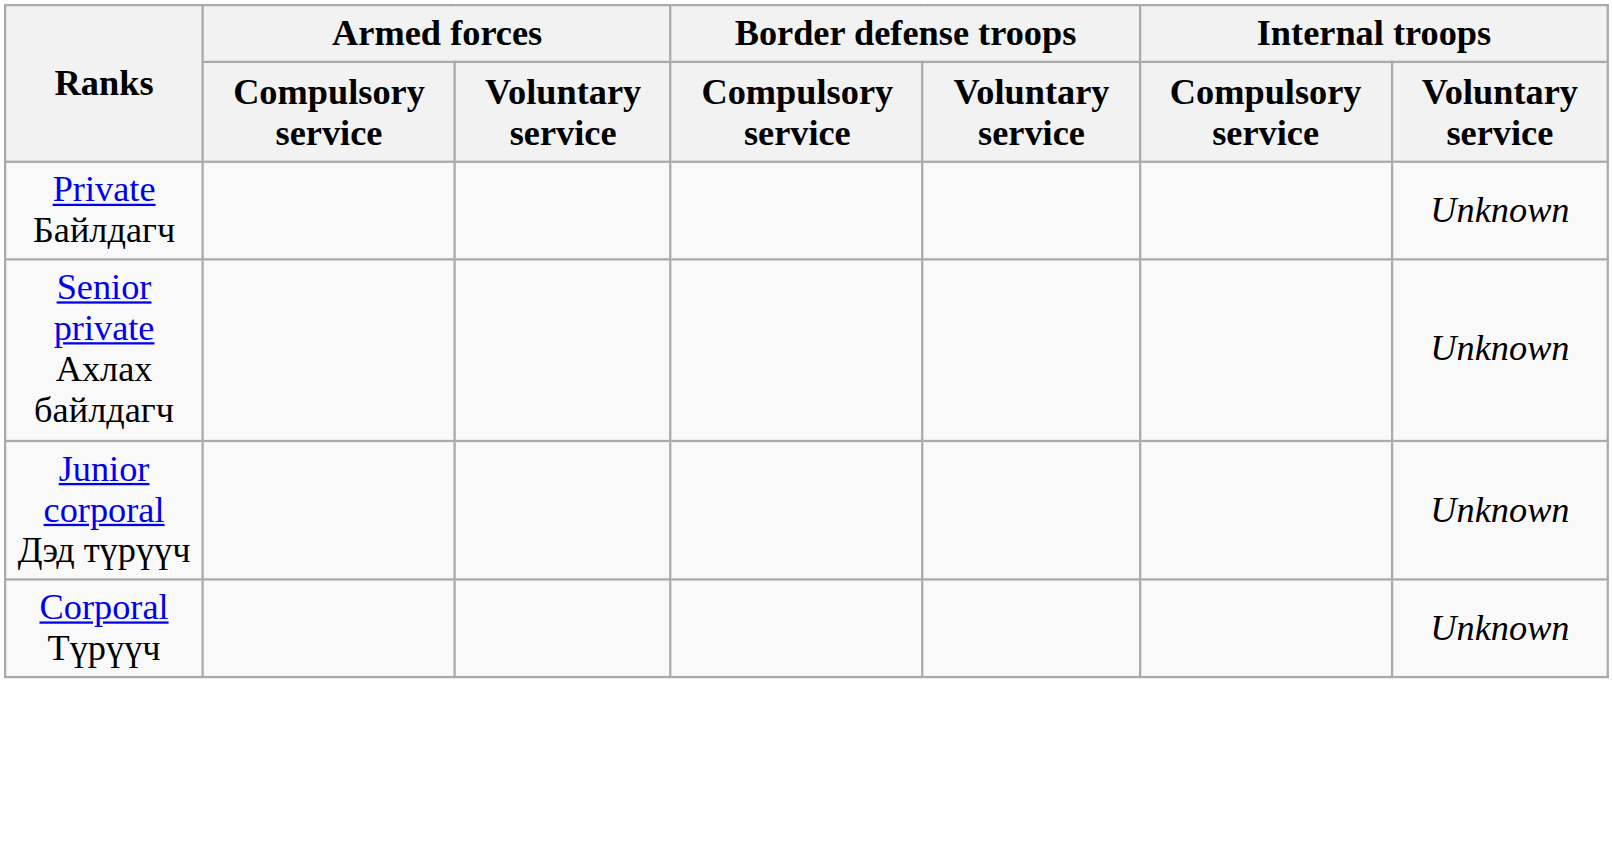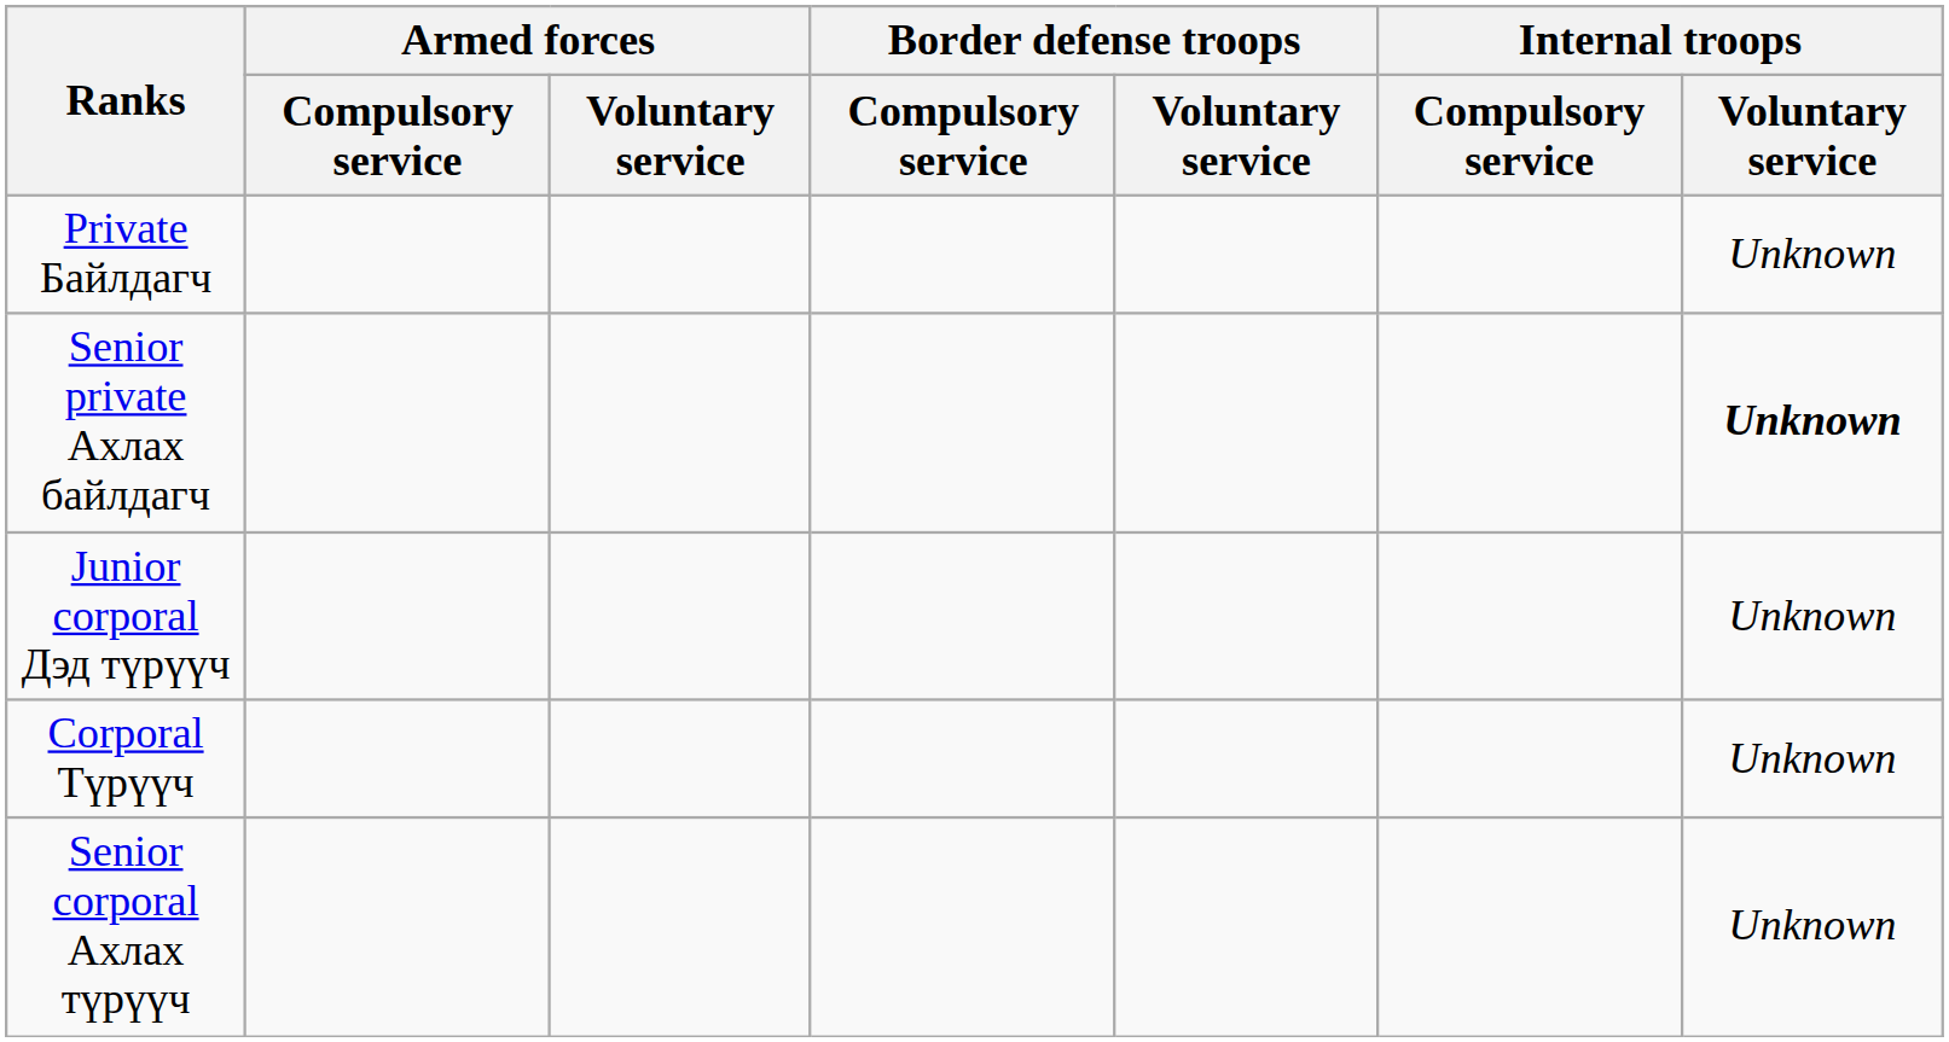 <table class="wikitable" style = "width:80%; text-align:center;">
 <tr>
 <th rowspan="2">Ranks</th>
 <th colspan="2">Armed forces</th>
 <th colspan="2">Border defense troops</th>
 <th colspan="2">Internal troops</th>
 </tr>
 <tr>
 <th>Compulsory service</th>
 <th>Voluntary service</th>
 <th>Compulsory service</th>
 <th>Voluntary service</th>
 <th>Compulsory service</th>
 <th>Voluntary service</th>
 </tr>
 <tr>
 <td><a href='#'>Private</a><br>Байлдагч</td>
 <td></td>
 <td></td>
 <td></td>
 <td></td>
 <td></td>
 <td><em>Unknown</em></td>
 </tr>
 <tr>
 <td><a href='#'>Senior private</a><br>Ахлах байлдагч</td>
 <td></td>
 <td></td>
 <td></td>
 <td></td>
 <td></td>
-<td><em>Unknown</em></td>
+<td><strong><em>Unknown</em></strong></td>
 </tr>
 <tr>
 <td><a href='#'>Junior corporal</a><br>Дэд түрүүч</td>
 <td></td>
 <td></td>
 <td></td>
 <td></td>
 <td></td>
 <td><em>Unknown</em></td>
 </tr>
 <tr>
 <td><a href='#'>Corporal</a><br>Түрүүч</td>
 <td></td>
 <td></td>
 <td></td>
 <td></td>
 <td></td>
 <td><em>Unknown</em></td>
 </tr>
+<tr>
+<td><a href='#'>Senior corporal</a><br>Ахлах түрүүч</td>
+<td></td>
+<td></td>
+<td></td>
+<td></td>
+<td></td>
+<td><em>Unknown</em></td>
+</tr>
 </table>
